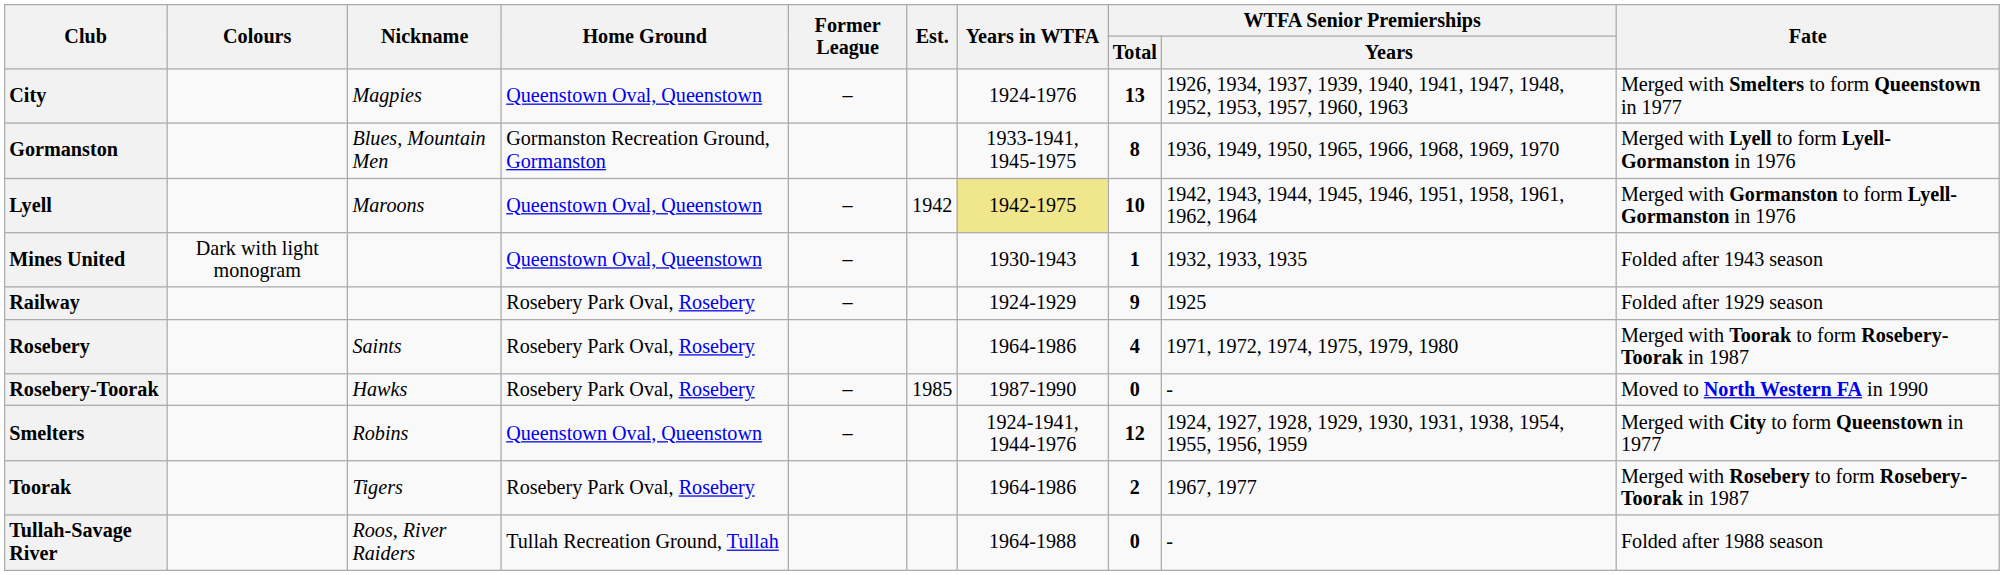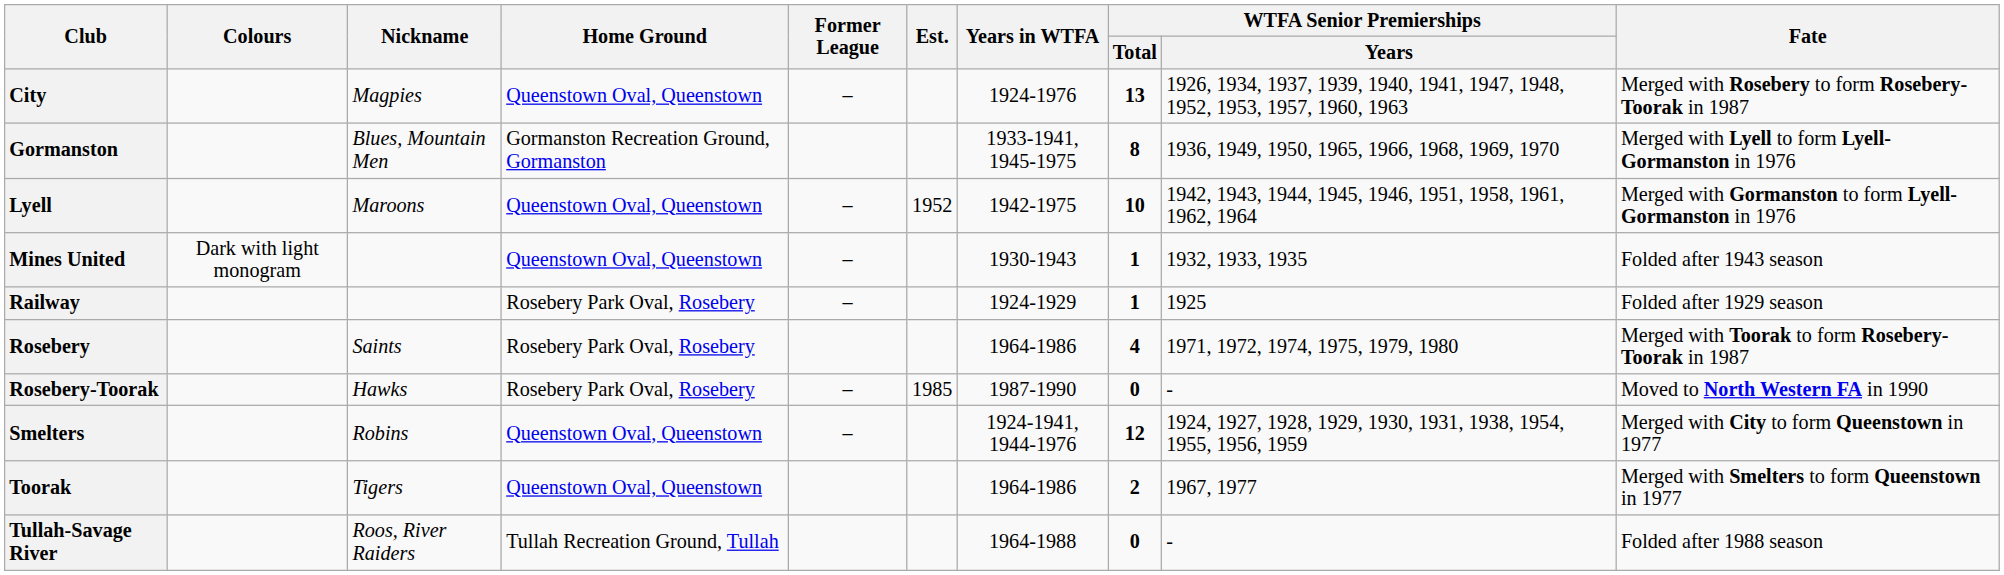 <table class="wikitable sortable" style="text-align:center; width:100%">
 <tr>
 <th rowspan="2">Club</th>
 <th rowspan="2">Colours</th>
 <th rowspan="2">Nickname</th>
 <th rowspan="2">Home Ground</th>
 <th rowspan="2">Former League</th>
 <th rowspan="2">Est.</th>
 <th rowspan="2">Years in WTFA</th>
 <th colspan="2">WTFA Senior Premierships</th>
 <th rowspan="2">Fate</th>
 </tr>
 <tr>
 <th>Total</th>
 <th>Years</th>
 </tr>
 <tr>
 <th style="text-align:left">City</th>
 <td></td>
 <td align="left"><em>Magpies</em></td>
 <td align="left"><a href='#'>Queenstown Oval, Queenstown</a></td>
 <td>–</td>
 <td></td>
 <td>1924-1976</td>
 <td><strong>13</strong></td>
 <td align="left">1926, 1934, 1937, 1939, 1940, 1941, 1947, 1948, 1952, 1953, 1957, 1960, 1963</td>
-<td align="left">Merged with <strong>Smelters</strong> to form <strong>Queenstown</strong> in 1977</td>
+<td align="left">Merged with <strong>Rosebery</strong> to form <strong>Rosebery-Toorak</strong> in 1987</td>
 </tr>
 <tr>
 <th style="text-align:left">Gormanston</th>
 <td></td>
 <td align="left"><em>Blues, Mountain Men</em></td>
 <td align="left">Gormanston Recreation Ground, <a href='#'>Gormanston</a></td>
 <td></td>
 <td></td>
 <td>1933-1941, 1945-1975</td>
 <td><strong>8</strong></td>
 <td align="left">1936, 1949, 1950, 1965, 1966, 1968, 1969, 1970</td>
 <td align="left">Merged with <strong>Lyell</strong> to form <strong>Lyell-Gormanston</strong> in 1976</td>
 </tr>
 <tr>
 <th style="text-align:left">Lyell</th>
 <td></td>
 <td align="left"><em>Maroons</em></td>
 <td align="left"><a href='#'>Queenstown Oval, Queenstown</a></td>
 <td>–</td>
-<td>1942</td>
-<td style="background: khaki;">1942-1975</td>
+<td>1952</td>
+<td>1942-1975</td>
 <td><strong>10</strong></td>
 <td align="left">1942, 1943, 1944, 1945, 1946, 1951, 1958, 1961, 1962, 1964</td>
 <td align="left">Merged with <strong>Gormanston</strong> to form <strong>Lyell-Gormanston</strong> in 1976</td>
 </tr>
 <tr>
 <th style="text-align:left">Mines United</th>
 <td>Dark with light monogram</td>
 <td></td>
 <td align="left"><a href='#'>Queenstown Oval, Queenstown</a></td>
 <td>–</td>
 <td></td>
 <td>1930-1943</td>
 <td><strong>1</strong></td>
 <td align="left">1932, 1933, 1935</td>
 <td align="left">Folded after 1943 season</td>
 </tr>
 <tr>
 <th style="text-align:left">Railway</th>
 <td></td>
 <td></td>
 <td align="left">Rosebery Park Oval, <a href='#'>Rosebery</a></td>
 <td>–</td>
 <td></td>
 <td>1924-1929</td>
-<td><strong>9</strong></td>
+<td><strong>1</strong></td>
 <td align="left">1925</td>
 <td align="left">Folded after 1929 season</td>
 </tr>
 <tr>
 <th style="text-align:left">Rosebery</th>
 <td></td>
 <td align="left"><em>Saints</em></td>
 <td align="left">Rosebery Park Oval, <a href='#'>Rosebery</a></td>
 <td></td>
 <td></td>
 <td>1964-1986</td>
 <td><strong>4</strong></td>
 <td align="left">1971, 1972, 1974, 1975, 1979, 1980</td>
 <td align="left">Merged with <strong>Toorak</strong> to form <strong>Rosebery-Toorak</strong> in 1987</td>
 </tr>
 <tr>
 <th style="text-align:left">Rosebery-Toorak</th>
 <td></td>
 <td align="left"><em>Hawks</em></td>
 <td align="left">Rosebery Park Oval, <a href='#'>Rosebery</a></td>
 <td>–</td>
 <td>1985</td>
 <td>1987-1990</td>
 <td><strong>0</strong></td>
 <td align="left">-</td>
 <td align="left">Moved to <a href='#'><strong>North Western FA</strong></a> in 1990</td>
 </tr>
 <tr>
 <th style="text-align:left">Smelters</th>
 <td></td>
 <td align="left"><em>Robins</em></td>
 <td align="left"><a href='#'>Queenstown Oval, Queenstown</a></td>
 <td>–</td>
 <td></td>
 <td>1924-1941, 1944-1976</td>
 <td><strong>12</strong></td>
 <td align="left">1924, 1927, 1928, 1929, 1930, 1931, 1938, 1954, 1955, 1956, 1959</td>
 <td align="left">Merged with <strong>City</strong> to form <strong>Queenstown</strong> in 1977</td>
 </tr>
 <tr>
 <th style="text-align:left">Toorak</th>
 <td></td>
 <td align="left"><em>Tigers</em></td>
-<td align="left">Rosebery Park Oval, <a href='#'>Rosebery</a></td>
+<td align="left"><a href='#'>Queenstown Oval, Queenstown</a></td>
 <td></td>
 <td></td>
 <td>1964-1986</td>
 <td><strong>2</strong></td>
 <td align="left">1967, 1977</td>
-<td align="left">Merged with <strong>Rosebery</strong> to form <strong>Rosebery-Toorak</strong> in 1987</td>
+<td align="left">Merged with <strong>Smelters</strong> to form <strong>Queenstown</strong> in 1977</td>
 </tr>
 <tr>
 <th style="text-align:left">Tullah-Savage River</th>
 <td></td>
 <td align="left"><em>Roos, River Raiders</em></td>
 <td align="left">Tullah Recreation Ground, <a href='#'>Tullah</a></td>
 <td></td>
 <td></td>
 <td>1964-1988</td>
 <td><strong>0</strong></td>
 <td align="left">-</td>
 <td align="left">Folded after 1988 season</td>
 </tr>
 </table>
